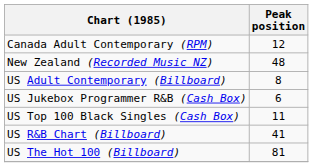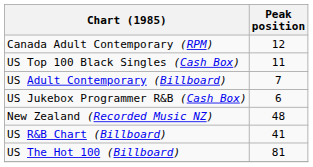 <table class="wikitable sortable">
 <tr>
 <th>Chart (1985)</th>
 <th>Peak<br>position</th>
 </tr>
 <tr>
 <td>Canada Adult Contemporary <em>(<a href='#'>RPM</a>)</em></td>
 <td style="text-align:center;">12</td>
 </tr>
 <tr>
-<td>New Zealand <em>(<a href='#'>Recorded Music NZ</a>)</em></td>
-<td style="text-align:center;">48</td>
+<td>US Top 100 Black Singles <em>(<a href='#'>Cash Box</a>)</em></td>
+<td style="text-align:center;">11</td>
 </tr>
 <tr>
 <td>US <a href='#'>Adult Contemporary</a> <em>(<a href='#'>Billboard</a>)</em></td>
-<td style="text-align:center;">8</td>
+<td style="text-align:center;">7</td>
 </tr>
 <tr>
 <td>US Jukebox Programmer R&B <em>(<a href='#'>Cash Box</a>)</em></td>
 <td style="text-align:center;">6</td>
 </tr>
 <tr>
-<td>US Top 100 Black Singles <em>(<a href='#'>Cash Box</a>)</em></td>
-<td style="text-align:center;">11</td>
+<td>New Zealand <em>(<a href='#'>Recorded Music NZ</a>)</em></td>
+<td style="text-align:center;">48</td>
 </tr>
 <tr>
 <td>US <a href='#'>R&B Chart</a> <em>(<a href='#'>Billboard</a>)</em></td>
 <td style="text-align:center;">41</td>
 </tr>
 <tr>
 <td>US <a href='#'>The Hot 100</a> <em>(<a href='#'>Billboard</a>)</em></td>
 <td style="text-align:center;">81</td>
 </tr>
 <tr>
 </tr>
 </table>
